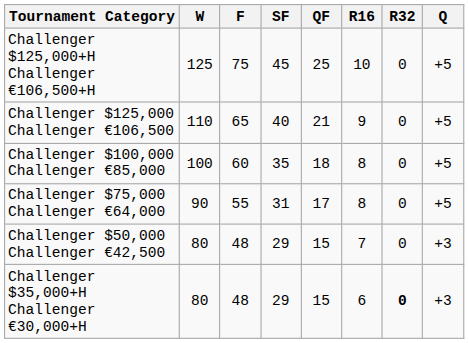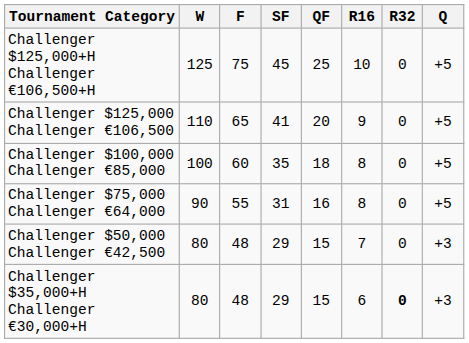 <table class="wikitable" style=text-align:center;>
 <tr>
 <th width=150>Tournament Category</th>
 <th width=30>W</th>
 <th width=30>F</th>
 <th width=30>SF</th>
 <th width=30>QF</th>
 <th width=30>R16</th>
 <th width=30>R32</th>
 <th width=30>Q</th>
 </tr>
 <tr>
 <td align=left>Challenger $125,000+H <br>Challenger €106,500+H</td>
 <td>125</td>
 <td>75</td>
 <td>45</td>
 <td>25</td>
 <td>10</td>
 <td>0</td>
 <td>+5</td>
 </tr>
 <tr>
 <td align=left>Challenger $125,000 <br>Challenger €106,500</td>
 <td>110</td>
 <td>65</td>
-<td>40</td>
-<td>21</td>
+<td>41</td>
+<td>20</td>
 <td>9</td>
 <td>0</td>
 <td>+5</td>
 </tr>
 <tr>
 <td align=left>Challenger $100,000 <br>Challenger €85,000</td>
 <td>100</td>
 <td>60</td>
 <td>35</td>
 <td>18</td>
 <td>8</td>
 <td>0</td>
 <td>+5</td>
 </tr>
 <tr>
 <td align=left>Challenger $75,000 <br>Challenger €64,000</td>
 <td>90</td>
 <td>55</td>
 <td>31</td>
-<td>17</td>
+<td>16</td>
 <td>8</td>
 <td>0</td>
 <td>+5</td>
 </tr>
 <tr>
 <td align=left>Challenger $50,000 <br>Challenger €42,500</td>
 <td>80</td>
 <td>48</td>
 <td>29</td>
 <td>15</td>
 <td>7</td>
 <td>0</td>
 <td>+3</td>
 </tr>
 <tr>
 <td align=left>Challenger $35,000+H <br>Challenger €30,000+H</td>
 <td>80</td>
 <td>48</td>
 <td>29</td>
 <td>15</td>
 <td>6</td>
 <td><strong>0</strong></td>
 <td>+3</td>
 </tr>
 </table>
